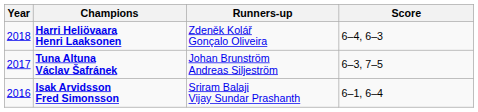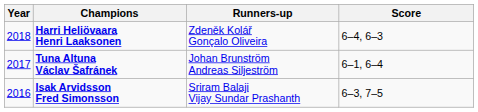 <table class="wikitable" style="font-size:90%">
 <tr>
 <th>Year</th>
 <th width="200">Champions</th>
 <th width="200">Runners-up</th>
 <th width="175">Score</th>
 </tr>
 <tr>
 <td><a href='#'>2018</a></td>
 <td> <strong><a href='#'>Harri Heliövaara</a></strong> <br>  <strong><a href='#'>Henri Laaksonen</a></strong></td>
 <td> <a href='#'>Zdeněk Kolář</a> <br>  <a href='#'>Gonçalo Oliveira</a></td>
 <td>6–4, 6–3</td>
 </tr>
 <tr>
 <td><a href='#'>2017</a></td>
 <td> <strong><a href='#'>Tuna Altuna</a></strong> <br>  <strong><a href='#'>Václav Šafránek</a></strong></td>
 <td> <a href='#'>Johan Brunström</a> <br>  <a href='#'>Andreas Siljeström</a></td>
-<td>6–3, 7–5</td>
+<td>6–1, 6–4</td>
 </tr>
 <tr>
 <td><a href='#'>2016</a></td>
 <td> <strong><a href='#'>Isak Arvidsson</a></strong> <br>  <strong><a href='#'>Fred Simonsson</a></strong></td>
 <td> <a href='#'>Sriram Balaji</a> <br>  <a href='#'>Vijay Sundar Prashanth</a></td>
-<td>6–1, 6–4</td>
+<td>6–3, 7–5</td>
 </tr>
 </table>
